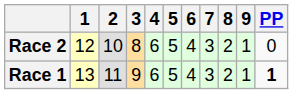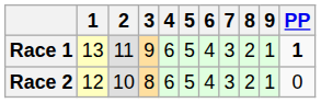 <table class="wikitable" style="font-size: 85%;">
 <tr>
 <th></th>
 <th>1</th>
 <th>2</th>
 <th>3</th>
 <th>4</th>
 <th>5</th>
 <th>6</th>
 <th>7</th>
 <th>8</th>
 <th>9</th>
 <th><a href='#'>PP</a></th>
 </tr>
 <tr align="center">
+<th>Race 1</th>
+<td style="background:#FFFFBF;">13</td>
+<td style="background:#DFDFDF;">11</td>
+<td style="background:#FFDF9F;">9</td>
+<td style="background:#DFFFDF;">6</td>
+<td style="background:#DFFFDF;">5</td>
+<td style="background:#DFFFDF;">4</td>
+<td style="background:#DFFFDF;">3</td>
+<td style="background:#DFFFDF;">2</td>
+<td style="background:#DFFFDF;">1</td>
+<td><strong>1</strong></td>
+</tr>
+<tr align="center">
 <th>Race 2</th>
 <td style="background:#FFFFBF;">12</td>
 <td style="background:#DFDFDF;">10</td>
 <td style="background:#FFDF9F;">8</td>
 <td style="background:#DFFFDF;">6</td>
 <td style="background:#DFFFDF;">5</td>
 <td style="background:#DFFFDF;">4</td>
 <td style="background:#DFFFDF;">3</td>
 <td style="background:#DFFFDF;">2</td>
 <td style="background:#DFFFDF;">1</td>
 <td>0</td>
 </tr>
-<tr align="center">
-<th>Race 1</th>
-<td style="background:#FFFFBF;">13</td>
-<td style="background:#DFDFDF;">11</td>
-<td style="background:#FFDF9F;">9</td>
-<td style="background:#DFFFDF;">6</td>
-<td style="background:#DFFFDF;">5</td>
-<td style="background:#DFFFDF;">4</td>
-<td style="background:#DFFFDF;">3</td>
-<td style="background:#DFFFDF;">2</td>
-<td style="background:#DFFFDF;">1</td>
-<td><strong>1</strong></td>
-</tr>
 </table>
